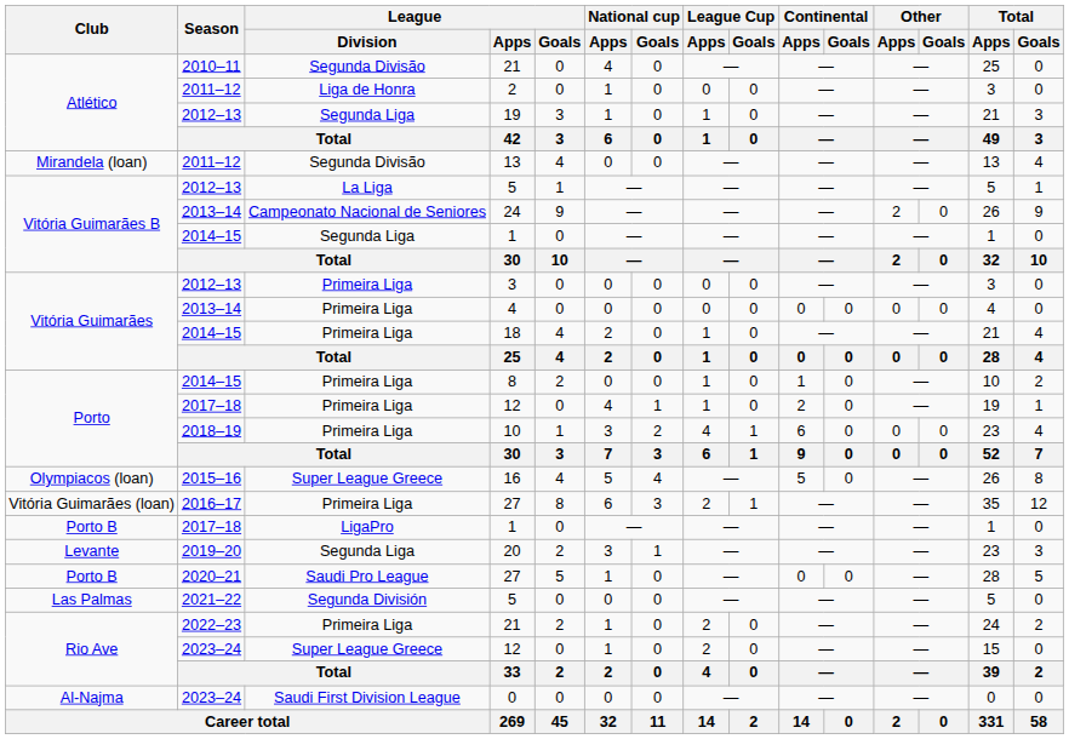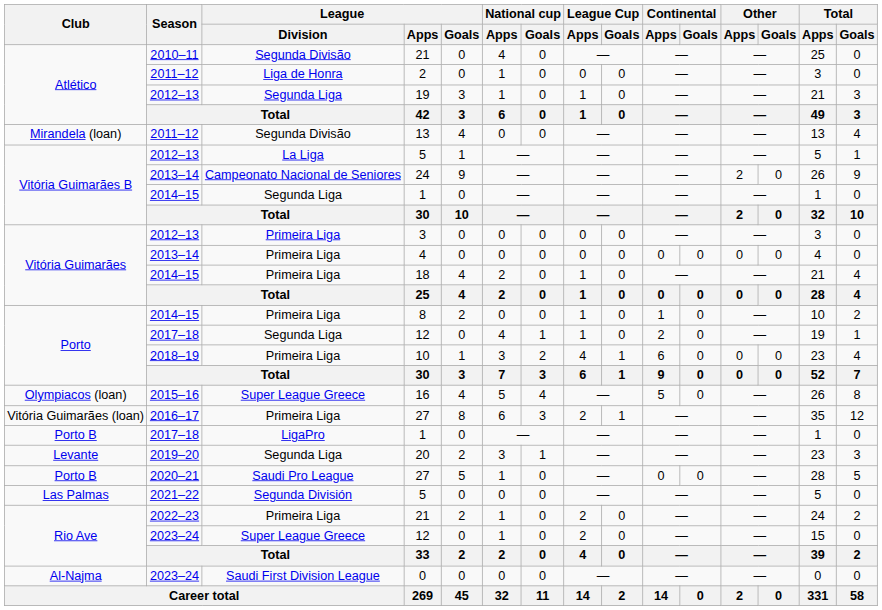 <table class="wikitable" style="text-align:center">
 <tr>
 <th rowspan="2">Club</th>
 <th rowspan="2">Season</th>
 <th colspan="3">League</th>
 <th colspan="2">National cup</th>
 <th colspan="2">League Cup</th>
 <th colspan="2">Continental</th>
 <th colspan="2">Other</th>
 <th colspan="2">Total</th>
 </tr>
 <tr>
 <th>Division</th>
 <th>Apps</th>
 <th>Goals</th>
 <th>Apps</th>
 <th>Goals</th>
 <th>Apps</th>
 <th>Goals</th>
 <th>Apps</th>
 <th>Goals</th>
 <th>Apps</th>
 <th>Goals</th>
 <th>Apps</th>
 <th>Goals</th>
 </tr>
 <tr>
 <td rowspan="4"><a href='#'>Atlético</a></td>
 <td><a href='#'>2010–11</a></td>
 <td><a href='#'>Segunda Divisão</a></td>
 <td>21</td>
 <td>0</td>
 <td>4</td>
 <td>0</td>
 <td colspan="2">—</td>
 <td colspan="2">—</td>
 <td colspan="2">—</td>
 <td>25</td>
 <td>0</td>
 </tr>
 <tr>
 <td><a href='#'>2011–12</a></td>
 <td><a href='#'>Liga de Honra</a></td>
 <td>2</td>
 <td>0</td>
 <td>1</td>
 <td>0</td>
 <td>0</td>
 <td>0</td>
 <td colspan="2">—</td>
 <td colspan="2">—</td>
 <td>3</td>
 <td>0</td>
 </tr>
 <tr>
 <td><a href='#'>2012–13</a></td>
 <td><a href='#'>Segunda Liga</a></td>
 <td>19</td>
 <td>3</td>
 <td>1</td>
 <td>0</td>
 <td>1</td>
 <td>0</td>
 <td colspan="2">—</td>
 <td colspan="2">—</td>
 <td>21</td>
 <td>3</td>
 </tr>
 <tr>
 <th colspan="2">Total</th>
 <th>42</th>
 <th>3</th>
 <th>6</th>
 <th>0</th>
 <th>1</th>
 <th>0</th>
 <th colspan="2">—</th>
 <th colspan="2">—</th>
 <th>49</th>
 <th>3</th>
 </tr>
 <tr>
 <td><a href='#'>Mirandela</a> (loan)</td>
 <td><a href='#'>2011–12</a></td>
 <td>Segunda Divisão</td>
 <td>13</td>
 <td>4</td>
 <td>0</td>
 <td>0</td>
 <td colspan="2">—</td>
 <td colspan="2">—</td>
 <td colspan="2">—</td>
 <td>13</td>
 <td>4</td>
 </tr>
 <tr>
 <td rowspan="4"><a href='#'>Vitória Guimarães B</a></td>
 <td><a href='#'>2012–13</a></td>
 <td><a href='#'>La Liga</a></td>
 <td>5</td>
 <td>1</td>
 <td colspan="2">—</td>
 <td colspan="2">—</td>
 <td colspan="2">—</td>
 <td colspan="2">—</td>
 <td>5</td>
 <td>1</td>
 </tr>
 <tr>
 <td><a href='#'>2013–14</a></td>
 <td><a href='#'>Campeonato Nacional de Seniores</a></td>
 <td>24</td>
 <td>9</td>
 <td colspan="2">—</td>
 <td colspan="2">—</td>
 <td colspan="2">—</td>
 <td>2</td>
 <td>0</td>
 <td>26</td>
 <td>9</td>
 </tr>
 <tr>
 <td><a href='#'>2014–15</a></td>
 <td>Segunda Liga</td>
 <td>1</td>
 <td>0</td>
 <td colspan="2">—</td>
 <td colspan="2">—</td>
 <td colspan="2">—</td>
 <td colspan="2">—</td>
 <td>1</td>
 <td>0</td>
 </tr>
 <tr>
 <th colspan="2">Total</th>
 <th>30</th>
 <th>10</th>
 <th colspan="2">—</th>
 <th colspan="2">—</th>
 <th colspan="2">—</th>
 <th>2</th>
 <th>0</th>
 <th>32</th>
 <th>10</th>
 </tr>
 <tr>
 <td rowspan="4"><a href='#'>Vitória Guimarães</a></td>
 <td><a href='#'>2012–13</a></td>
 <td><a href='#'>Primeira Liga</a></td>
 <td>3</td>
 <td>0</td>
 <td>0</td>
 <td>0</td>
 <td>0</td>
 <td>0</td>
 <td colspan="2">—</td>
 <td colspan="2">—</td>
 <td>3</td>
 <td>0</td>
 </tr>
 <tr>
 <td><a href='#'>2013–14</a></td>
 <td>Primeira Liga</td>
 <td>4</td>
 <td>0</td>
 <td>0</td>
 <td>0</td>
 <td>0</td>
 <td>0</td>
 <td>0</td>
 <td>0</td>
 <td>0</td>
 <td>0</td>
 <td>4</td>
 <td>0</td>
 </tr>
 <tr>
 <td><a href='#'>2014–15</a></td>
 <td>Primeira Liga</td>
 <td>18</td>
 <td>4</td>
 <td>2</td>
 <td>0</td>
 <td>1</td>
 <td>0</td>
 <td colspan="2">—</td>
 <td colspan="2">—</td>
 <td>21</td>
 <td>4</td>
 </tr>
 <tr>
 <th colspan="2">Total</th>
 <th>25</th>
 <th>4</th>
 <th>2</th>
 <th>0</th>
 <th>1</th>
 <th>0</th>
 <th>0</th>
 <th>0</th>
 <th>0</th>
 <th>0</th>
 <th>28</th>
 <th>4</th>
 </tr>
 <tr>
 <td rowspan="4"><a href='#'>Porto</a></td>
 <td><a href='#'>2014–15</a></td>
 <td>Primeira Liga</td>
 <td>8</td>
 <td>2</td>
 <td>0</td>
 <td>0</td>
 <td>1</td>
 <td>0</td>
 <td>1</td>
 <td>0</td>
 <td colspan="2">—</td>
 <td>10</td>
 <td>2</td>
 </tr>
 <tr>
 <td><a href='#'>2017–18</a></td>
-<td>Primeira Liga</td>
+<td>Segunda Liga</td>
 <td>12</td>
 <td>0</td>
 <td>4</td>
 <td>1</td>
 <td>1</td>
 <td>0</td>
 <td>2</td>
 <td>0</td>
 <td colspan="2">—</td>
 <td>19</td>
 <td>1</td>
 </tr>
 <tr>
 <td><a href='#'>2018–19</a></td>
 <td>Primeira Liga</td>
 <td>10</td>
 <td>1</td>
 <td>3</td>
 <td>2</td>
 <td>4</td>
 <td>1</td>
 <td>6</td>
 <td>0</td>
 <td>0</td>
 <td>0</td>
 <td>23</td>
 <td>4</td>
 </tr>
 <tr>
 <th colspan="2">Total</th>
 <th>30</th>
 <th>3</th>
 <th>7</th>
 <th>3</th>
 <th>6</th>
 <th>1</th>
 <th>9</th>
 <th>0</th>
 <th>0</th>
 <th>0</th>
 <th>52</th>
 <th>7</th>
 </tr>
 <tr>
 <td><a href='#'>Olympiacos</a> (loan)</td>
 <td><a href='#'>2015–16</a></td>
 <td><a href='#'>Super League Greece</a></td>
 <td>16</td>
 <td>4</td>
 <td>5</td>
 <td>4</td>
 <td colspan="2">—</td>
 <td>5</td>
 <td>0</td>
 <td colspan="2">—</td>
 <td>26</td>
 <td>8</td>
 </tr>
 <tr>
 <td>Vitória Guimarães (loan)</td>
 <td><a href='#'>2016–17</a></td>
 <td>Primeira Liga</td>
 <td>27</td>
 <td>8</td>
 <td>6</td>
 <td>3</td>
 <td>2</td>
 <td>1</td>
 <td colspan="2">—</td>
 <td colspan="2">—</td>
 <td>35</td>
 <td>12</td>
 </tr>
 <tr>
 <td><a href='#'>Porto B</a></td>
 <td><a href='#'>2017–18</a></td>
 <td><a href='#'>LigaPro</a></td>
 <td>1</td>
 <td>0</td>
 <td colspan="2">—</td>
 <td colspan="2">—</td>
 <td colspan="2">—</td>
 <td colspan="2">—</td>
 <td>1</td>
 <td>0</td>
 </tr>
 <tr>
 <td><a href='#'>Levante</a></td>
 <td><a href='#'>2019–20</a></td>
 <td>Segunda Liga</td>
 <td>20</td>
 <td>2</td>
 <td>3</td>
 <td>1</td>
 <td colspan="2">—</td>
 <td colspan="2">—</td>
 <td colspan="2">—</td>
 <td>23</td>
 <td>3</td>
 </tr>
 <tr>
 <td><a href='#'>Porto B</a></td>
 <td><a href='#'>2020–21</a></td>
 <td><a href='#'>Saudi Pro League</a></td>
 <td>27</td>
 <td>5</td>
 <td>1</td>
 <td>0</td>
 <td colspan="2">—</td>
 <td>0</td>
 <td>0</td>
 <td colspan="2">—</td>
 <td>28</td>
 <td>5</td>
 </tr>
 <tr>
 <td><a href='#'>Las Palmas</a></td>
 <td><a href='#'>2021–22</a></td>
 <td><a href='#'>Segunda División</a></td>
 <td>5</td>
 <td>0</td>
 <td>0</td>
 <td>0</td>
 <td colspan="2">—</td>
 <td colspan="2">—</td>
 <td colspan="2">—</td>
 <td>5</td>
 <td>0</td>
 </tr>
 <tr>
 <td rowspan="3"><a href='#'>Rio Ave</a></td>
 <td><a href='#'>2022–23</a></td>
 <td>Primeira Liga</td>
 <td>21</td>
 <td>2</td>
 <td>1</td>
 <td>0</td>
 <td>2</td>
 <td>0</td>
 <td colspan="2">—</td>
 <td colspan="2">—</td>
 <td>24</td>
 <td>2</td>
 </tr>
 <tr>
 <td><a href='#'>2023–24</a></td>
 <td><a href='#'>Super League Greece</a></td>
 <td>12</td>
 <td>0</td>
 <td>1</td>
 <td>0</td>
 <td>2</td>
 <td>0</td>
 <td colspan="2">—</td>
 <td colspan="2">—</td>
 <td>15</td>
 <td>0</td>
 </tr>
 <tr>
 <th colspan="2">Total</th>
 <th>33</th>
 <th>2</th>
 <th>2</th>
 <th>0</th>
 <th>4</th>
 <th>0</th>
 <th colspan="2">—</th>
 <th colspan="2">—</th>
 <th>39</th>
 <th>2</th>
 </tr>
 <tr>
 <td><a href='#'>Al-Najma</a></td>
 <td><a href='#'>2023–24</a></td>
 <td><a href='#'>Saudi First Division League</a></td>
 <td>0</td>
 <td>0</td>
 <td>0</td>
 <td>0</td>
 <td colspan="2">—</td>
 <td colspan="2">—</td>
 <td colspan="2">—</td>
 <td>0</td>
 <td>0</td>
 </tr>
 <tr>
 <th colspan="3">Career total</th>
 <th>269</th>
 <th>45</th>
 <th>32</th>
 <th>11</th>
 <th>14</th>
 <th>2</th>
 <th>14</th>
 <th>0</th>
 <th>2</th>
 <th>0</th>
 <th>331</th>
 <th>58</th>
 </tr>
 </table>
